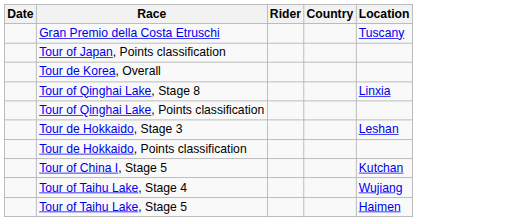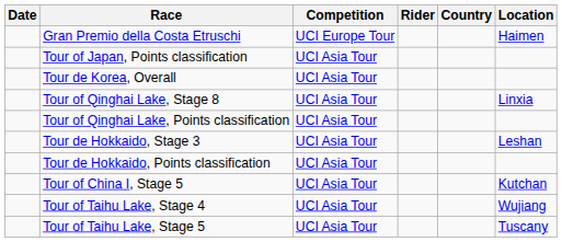 <table class="wikitable sortable">
 <tr>
 <th>Date</th>
 <th>Race</th>
+<th>Competition</th>
 <th>Rider</th>
 <th>Country</th>
 <th>Location</th>
 </tr>
 <tr>
 <td></td>
 <td><a href='#'>Gran Premio della Costa Etruschi</a></td>
+<td><a href='#'>UCI Europe Tour</a></td>
 <td></td>
 <td></td>
-<td><a href='#'>Tuscany</a></td>
+<td><a href='#'>Haimen</a></td>
 </tr>
 <tr>
 <td></td>
 <td><a href='#'>Tour of Japan</a>, Points classification</td>
+<td><a href='#'>UCI Asia Tour</a></td>
 <td></td>
 <td></td>
 <td></td>
 </tr>
 <tr>
 <td></td>
 <td><a href='#'>Tour de Korea</a>, Overall</td>
+<td><a href='#'>UCI Asia Tour</a></td>
 <td></td>
 <td></td>
 <td></td>
 </tr>
 <tr>
 <td></td>
 <td><a href='#'>Tour of Qinghai Lake</a>, Stage 8</td>
+<td><a href='#'>UCI Asia Tour</a></td>
 <td></td>
 <td></td>
 <td><a href='#'>Linxia</a></td>
 </tr>
 <tr>
 <td></td>
 <td><a href='#'>Tour of Qinghai Lake</a>, Points classification</td>
+<td><a href='#'>UCI Asia Tour</a></td>
 <td></td>
 <td></td>
 <td></td>
 </tr>
 <tr>
 <td></td>
 <td><a href='#'>Tour de Hokkaido</a>, Stage 3</td>
+<td><a href='#'>UCI Asia Tour</a></td>
 <td></td>
 <td></td>
 <td><a href='#'>Leshan</a></td>
 </tr>
 <tr>
 <td></td>
 <td><a href='#'>Tour de Hokkaido</a>, Points classification</td>
+<td><a href='#'>UCI Asia Tour</a></td>
 <td></td>
 <td></td>
 <td></td>
 </tr>
 <tr>
 <td></td>
 <td><a href='#'>Tour of China I</a>, Stage 5</td>
+<td><a href='#'>UCI Asia Tour</a></td>
 <td></td>
 <td></td>
 <td><a href='#'>Kutchan</a></td>
 </tr>
 <tr>
 <td></td>
 <td><a href='#'>Tour of Taihu Lake</a>, Stage 4</td>
+<td><a href='#'>UCI Asia Tour</a></td>
 <td></td>
 <td></td>
 <td><a href='#'>Wujiang</a></td>
 </tr>
 <tr>
 <td></td>
 <td><a href='#'>Tour of Taihu Lake</a>, Stage 5</td>
+<td><a href='#'>UCI Asia Tour</a></td>
 <td></td>
 <td></td>
-<td><a href='#'>Haimen</a></td>
+<td><a href='#'>Tuscany</a></td>
 </tr>
 </table>
